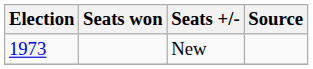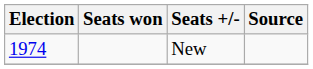 <table class="wikitable sortable">
 <tr>
 <th>Election</th>
 <th>Seats won</th>
 <th>Seats +/-</th>
 <th>Source</th>
 </tr>
 <tr>
-<td><a href='#'>1973</a></td>
+<td><a href='#'>1974</a></td>
 <td></td>
 <td>New</td>
 <td></td>
 </tr>
 <tr>
 </tr>
 </table>
